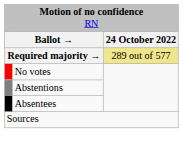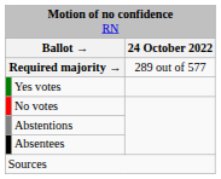 <table class="wikitable" style="text-align:center;">
 <tr>
 <td colspan="3" align="center" bgcolor="#C0C0C0"><strong>Motion of no confidence</strong><br> <a href='#'>RN</a></td>
 </tr>
 <tr>
 <th colspan="2" style="width:150px;">Ballot →</th>
 <th>24 October 2022</th>
 </tr>
 <tr>
 <th colspan="2">Required majority →</th>
-<td style="background: khaki;">289 out of 577 </td>
+<td>289 out of 577 </td>
+</tr>
+<tr>
+<th style="width:1px; background:green;"></th>
+<td style="text-align:left;">Yes votes</td>
+<td></td>
 </tr>
 <tr>
 <th style="background:red;"></th>
 <td style="text-align:left;">No votes</td>
 <td rowspan="3"></td>
 </tr>
 <tr>
 <th style="background:gray;"></th>
 <td style="text-align:left;">Abstentions</td>
 </tr>
 <tr>
 <th style="background:black;"></th>
 <td style="text-align:left;">Absentees</td>
 </tr>
 <tr>
 <td style="text-align:left;" colspan="3">Sources</td>
 </tr>
 </table>
